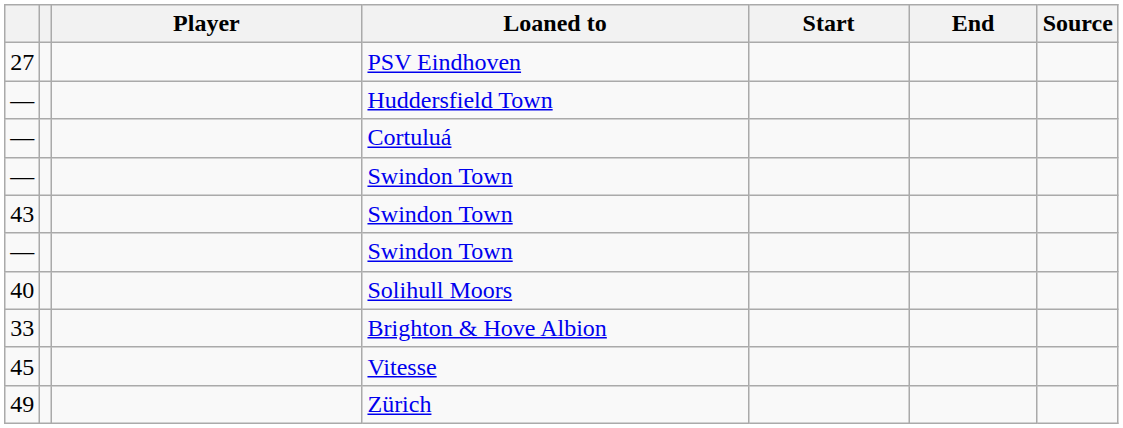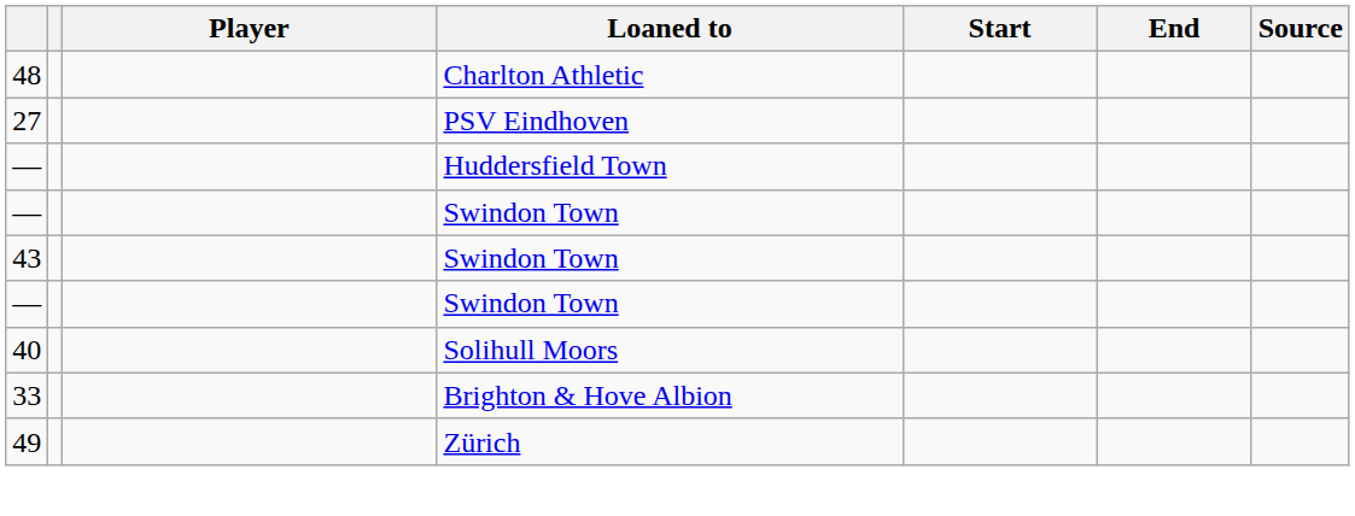 <table class="wikitable plainrowheaders sortable">
 <tr>
 <th></th>
 <th></th>
 <th scope="col" style="width:200px;">Player</th>
 <th scope="col" style="width:250px;">Loaned to</th>
 <th scope="col" style="width:100px;">Start</th>
 <th scope="col" style="width:78px;">End</th>
 <th>Source</th>
+</tr>
+<tr>
+<td align=center>48</td>
+<td align=center></td>
+<td></td>
+<td> <a href='#'>Charlton Athletic</a></td>
+<td align=center></td>
+<td align=center></td>
+<td align=center></td>
 </tr>
 <tr>
 <td align=center>27</td>
 <td align=center></td>
 <td></td>
 <td> <a href='#'>PSV Eindhoven</a></td>
 <td align=center></td>
 <td align=center></td>
 <td align=center></td>
 </tr>
 <tr>
 <td align=center>—</td>
 <td align=center></td>
 <td></td>
 <td> <a href='#'>Huddersfield Town</a></td>
-<td align=center></td>
-<td align=center></td>
-<td align=center></td>
-</tr>
-<tr>
-<td align=center>—</td>
-<td align=center></td>
-<td></td>
-<td> <a href='#'>Cortuluá</a></td>
 <td align=center></td>
 <td align=center></td>
 <td align=center></td>
 </tr>
 <tr>
 <td align=center>—</td>
 <td align=center></td>
 <td></td>
 <td> <a href='#'>Swindon Town</a></td>
 <td align=center></td>
 <td align=center></td>
 <td align=center></td>
 </tr>
 <tr>
 <td align=center>43</td>
 <td align=center></td>
 <td></td>
 <td> <a href='#'>Swindon Town</a></td>
 <td align=center></td>
 <td align=center></td>
 <td align=center></td>
 </tr>
 <tr>
 <td align=center>—</td>
 <td align=center></td>
 <td></td>
 <td> <a href='#'>Swindon Town</a></td>
 <td align=center></td>
 <td align=center></td>
 <td align=center></td>
 </tr>
 <tr>
 <td align=center>40</td>
 <td align=center></td>
 <td></td>
 <td> <a href='#'>Solihull Moors</a></td>
 <td align=center></td>
 <td align=center></td>
 <td align=center></td>
 </tr>
 <tr>
 <td align=center>33</td>
 <td align=center></td>
 <td></td>
 <td> <a href='#'>Brighton & Hove Albion</a></td>
 <td align=center></td>
 <td align=center></td>
 <td align=center></td>
 </tr>
 <tr>
-<td align=center>45</td>
-<td align=center></td>
-<td></td>
-<td> <a href='#'>Vitesse</a></td>
-<td align=center></td>
-<td align=center></td>
-<td align=center></td>
-</tr>
-<tr>
 <td align=center>49</td>
 <td align=center></td>
 <td></td>
 <td> <a href='#'>Zürich</a></td>
 <td align=center></td>
 <td align=center></td>
 <td align=center></td>
 </tr>
 </table>
